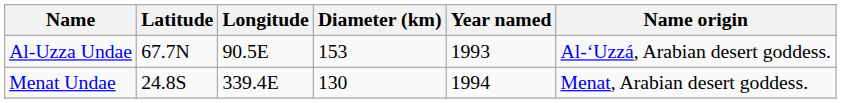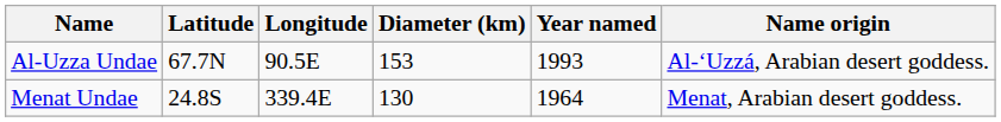 <table class="wikitable sortable">
 <tr>
 <th>Name</th>
 <th>Latitude</th>
 <th>Longitude</th>
 <th>Diameter (km)</th>
 <th>Year named</th>
 <th>Name origin</th>
 </tr>
 <tr>
 <td><a href='#'>Al-Uzza Undae</a></td>
 <td>67.7N</td>
 <td>90.5E</td>
 <td>153</td>
 <td>1993</td>
 <td><a href='#'>Al-‘Uzzá</a>, Arabian desert goddess.</td>
 </tr>
 <tr>
 <td><a href='#'>Menat Undae</a></td>
 <td>24.8S</td>
 <td>339.4E</td>
 <td>130</td>
-<td>1994</td>
+<td>1964</td>
 <td><a href='#'>Menat</a>, Arabian desert goddess.</td>
 </tr>
 </table>
